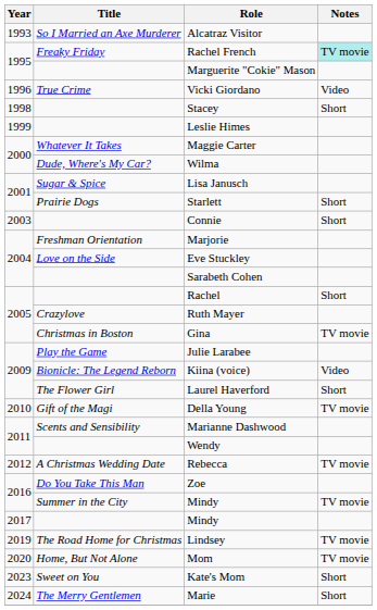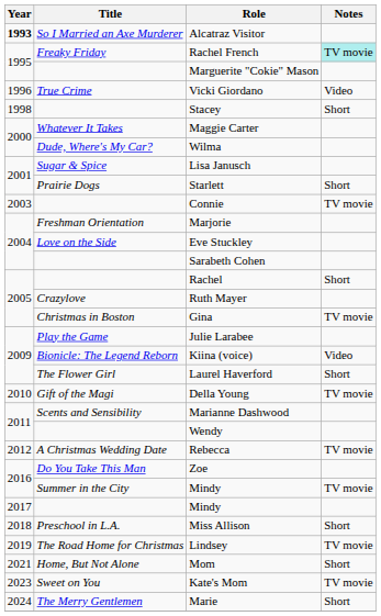 <table class="wikitable sortable">
 <tr>
 <th>Year</th>
 <th>Title</th>
 <th>Role</th>
 <th>Notes</th>
 </tr>
 <tr>
-<td>1993</td>
+<td><strong>1993</strong></td>
 <td><em><a href='#'>So I Married an Axe Murderer</a></em></td>
 <td>Alcatraz Visitor</td>
 <td></td>
 </tr>
 <tr>
 <td rowspan="2">1995</td>
 <td><em><a href='#'>Freaky Friday</a></em></td>
 <td>Rachel French</td>
 <td style="background: paleturquoise;">TV movie</td>
 </tr>
 <tr>
 <td><em></em></td>
 <td>Marguerite "Cokie" Mason</td>
 <td></td>
 </tr>
 <tr>
 <td>1996</td>
 <td><em><a href='#'>True Crime</a></em></td>
 <td>Vicki Giordano</td>
 <td>Video</td>
 </tr>
 <tr>
 <td>1998</td>
 <td><em></em></td>
 <td>Stacey</td>
 <td>Short</td>
 </tr>
 <tr>
-<td>1999</td>
-<td><em></em></td>
-<td>Leslie Himes</td>
-<td></td>
-</tr>
-<tr>
 <td rowspan="2">2000</td>
 <td><em><a href='#'>Whatever It Takes</a></em></td>
 <td>Maggie Carter</td>
 <td></td>
 </tr>
 <tr>
 <td><em><a href='#'>Dude, Where's My Car?</a></em></td>
 <td>Wilma</td>
 <td></td>
 </tr>
 <tr>
 <td rowspan="2">2001</td>
 <td><em><a href='#'>Sugar & Spice</a></em></td>
 <td>Lisa Janusch</td>
 <td></td>
 </tr>
 <tr>
 <td><em>Prairie Dogs</em></td>
 <td>Starlett</td>
 <td>Short</td>
 </tr>
 <tr>
 <td>2003</td>
 <td><em></em></td>
 <td>Connie</td>
-<td>Short</td>
+<td>TV movie</td>
 </tr>
 <tr>
 <td rowspan="3">2004</td>
 <td><em>Freshman Orientation</em></td>
 <td>Marjorie</td>
 <td></td>
 </tr>
 <tr>
 <td><em><a href='#'>Love on the Side</a></em></td>
 <td>Eve Stuckley</td>
 <td></td>
 </tr>
 <tr>
 <td><em></em></td>
 <td>Sarabeth Cohen</td>
 <td></td>
 </tr>
 <tr>
 <td rowspan="3">2005</td>
 <td><em></em></td>
 <td>Rachel</td>
 <td>Short</td>
 </tr>
 <tr>
 <td><em>Crazylove</em></td>
 <td>Ruth Mayer</td>
 <td></td>
 </tr>
 <tr>
 <td><em>Christmas in Boston</em></td>
 <td>Gina</td>
 <td>TV movie</td>
 </tr>
 <tr>
 <td rowspan="3">2009</td>
 <td><em><a href='#'>Play the Game</a></em></td>
 <td>Julie Larabee</td>
 <td></td>
 </tr>
 <tr>
 <td><em><a href='#'>Bionicle: The Legend Reborn</a></em></td>
 <td>Kiina (voice)</td>
 <td>Video</td>
 </tr>
 <tr>
 <td><em>The Flower Girl</em></td>
 <td>Laurel Haverford</td>
 <td>Short</td>
 </tr>
 <tr>
 <td>2010</td>
 <td><em>Gift of the Magi</em></td>
 <td>Della Young</td>
 <td>TV movie</td>
 </tr>
 <tr>
 <td rowspan="2">2011</td>
 <td><em>Scents and Sensibility</em></td>
 <td>Marianne Dashwood</td>
 <td></td>
 </tr>
 <tr>
 <td><em></em></td>
 <td>Wendy</td>
 <td></td>
 </tr>
 <tr>
 <td>2012</td>
 <td><em>A Christmas Wedding Date</em></td>
 <td>Rebecca</td>
 <td>TV movie</td>
 </tr>
 <tr>
 <td rowspan="2">2016</td>
 <td><em><a href='#'>Do You Take This Man</a></em></td>
 <td>Zoe</td>
 <td></td>
 </tr>
 <tr>
 <td><em>Summer in the City</em></td>
 <td>Mindy</td>
 <td>TV movie</td>
 </tr>
 <tr>
 <td>2017</td>
 <td><em></em></td>
 <td>Mindy</td>
 <td></td>
 </tr>
 <tr>
+<td>2018</td>
+<td><em>Preschool in L.A.</em></td>
+<td>Miss Allison</td>
+<td>Short</td>
+</tr>
+<tr>
 <td>2019</td>
 <td><em>The Road Home for Christmas</em></td>
 <td>Lindsey</td>
 <td>TV movie</td>
 </tr>
 <tr>
-<td>2020</td>
+<td>2021</td>
 <td><em>Home, But Not Alone</em></td>
 <td>Mom</td>
-<td>TV movie</td>
+<td>Short</td>
 </tr>
 <tr>
 <td>2023</td>
 <td><em>Sweet on You</em></td>
 <td>Kate's Mom</td>
-<td>Short</td>
+<td>TV movie</td>
 </tr>
 <tr>
 <td>2024</td>
 <td><em><a href='#'>The Merry Gentlemen</a></em></td>
 <td>Marie</td>
 <td>Short</td>
 </tr>
 <tr>
 </tr>
 </table>
